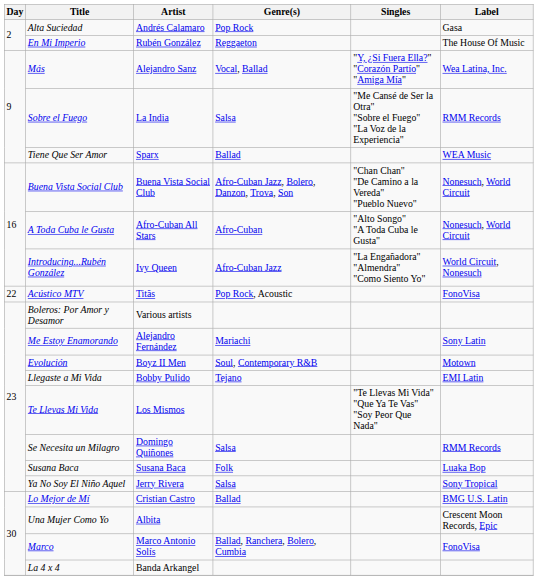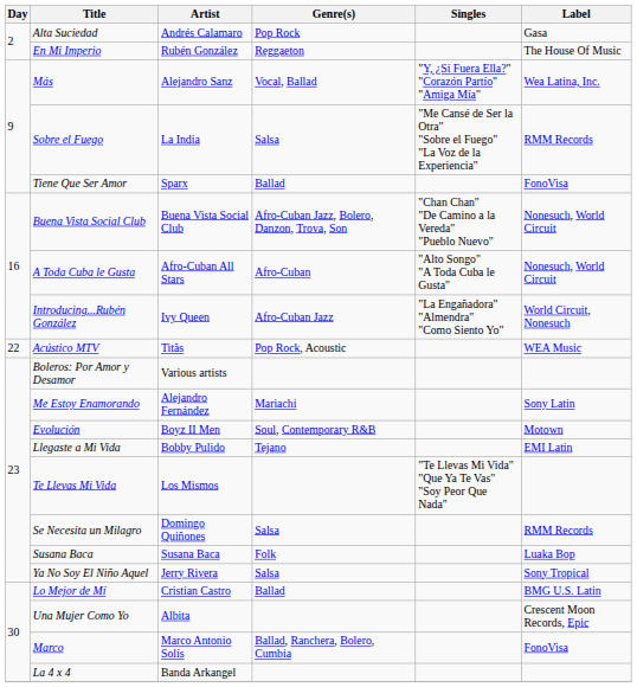 <table class="wikitable sortable" style="text-align: left;">
 <tr>
 <th>Day</th>
 <th>Title</th>
 <th>Artist</th>
 <th>Genre(s)</th>
 <th>Singles</th>
 <th>Label</th>
 </tr>
 <tr>
 <td rowspan="2">2</td>
 <td><em>Alta Suciedad</em></td>
 <td><a href='#'>Andrés Calamaro</a></td>
 <td><a href='#'>Pop Rock</a></td>
 <td></td>
 <td>Gasa</td>
 </tr>
 <tr>
 <td><em><a href='#'>En Mi Imperio</a></em></td>
 <td><a href='#'>Rubén González</a></td>
 <td><a href='#'>Reggaeton</a></td>
 <td></td>
 <td>The House Of Music</td>
 </tr>
 <tr>
 <td rowspan="3">9</td>
 <td><em><a href='#'>Más</a></em></td>
 <td><a href='#'>Alejandro Sanz</a></td>
 <td><a href='#'>Vocal</a>, <a href='#'>Ballad</a></td>
 <td>"<a href='#'>Y, ¿Si Fuera Ella?</a>"<br>"<a href='#'>Corazón Partío</a>"<br>"<a href='#'>Amiga Mía</a>"</td>
 <td><a href='#'>Wea Latina, Inc.</a></td>
 </tr>
 <tr>
 <td><em><a href='#'>Sobre el Fuego</a></em></td>
 <td><a href='#'>La India</a></td>
 <td><a href='#'>Salsa</a></td>
 <td>"Me Cansé de Ser la Otra"<br>"Sobre el Fuego"<br>"La Voz de la Experiencia"</td>
 <td><a href='#'>RMM Records</a></td>
 </tr>
 <tr>
 <td><em>Tiene Que Ser Amor</em></td>
 <td><a href='#'>Sparx</a></td>
 <td><a href='#'>Ballad</a></td>
 <td></td>
-<td><a href='#'>WEA Music</a></td>
+<td><a href='#'>FonoVisa</a></td>
 </tr>
 <tr>
 <td rowspan="3">16</td>
 <td><em><a href='#'>Buena Vista Social Club</a></em></td>
 <td><a href='#'>Buena Vista Social Club</a></td>
 <td><a href='#'>Afro-Cuban Jazz</a>, <a href='#'>Bolero</a>, <a href='#'>Danzon</a>, <a href='#'>Trova</a>, <a href='#'>Son</a></td>
 <td>"Chan Chan"<br>"De Camino a la Vereda"<br>"Pueblo Nuevo"</td>
 <td><a href='#'>Nonesuch</a>, <a href='#'>World Circuit</a></td>
 </tr>
 <tr>
 <td><em><a href='#'>A Toda Cuba le Gusta</a></em></td>
 <td><a href='#'>Afro-Cuban All Stars</a></td>
 <td><a href='#'>Afro-Cuban</a></td>
 <td>"Alto Songo"<br>"A Toda Cuba le Gusta"</td>
 <td><a href='#'>Nonesuch</a>, <a href='#'>World Circuit</a></td>
 </tr>
 <tr>
 <td><em><a href='#'>Introducing...Rubén González</a></em></td>
 <td><a href='#'>Ivy Queen</a></td>
 <td><a href='#'>Afro-Cuban Jazz</a></td>
 <td>"La Engañadora"<br>"Almendra"<br>"Como Siento Yo"</td>
 <td><a href='#'>World Circuit</a>, <a href='#'>Nonesuch</a></td>
 </tr>
 <tr>
 <td>22</td>
 <td><em><a href='#'>Acústico MTV</a></em></td>
 <td><a href='#'>Titãs</a></td>
 <td><a href='#'>Pop Rock</a>, Acoustic</td>
 <td></td>
-<td><a href='#'>FonoVisa</a></td>
+<td><a href='#'>WEA Music</a></td>
 </tr>
 <tr>
 <td rowspan="8">23</td>
 <td><em>Boleros: Por Amor y Desamor</em></td>
 <td>Various artists</td>
 <td></td>
 <td></td>
 <td></td>
 </tr>
 <tr>
 <td><em><a href='#'>Me Estoy Enamorando</a></em></td>
 <td><a href='#'>Alejandro Fernández</a></td>
 <td><a href='#'>Mariachi</a></td>
 <td></td>
 <td><a href='#'>Sony Latin</a></td>
 </tr>
 <tr>
 <td><em><a href='#'>Evolución</a></em></td>
 <td><a href='#'>Boyz II Men</a></td>
 <td><a href='#'>Soul</a>, <a href='#'>Contemporary R&B</a></td>
 <td></td>
 <td><a href='#'>Motown</a></td>
 </tr>
 <tr>
 <td><em>Llegaste a Mi Vida</em></td>
 <td><a href='#'>Bobby Pulido</a></td>
 <td><a href='#'>Tejano</a></td>
 <td></td>
 <td><a href='#'>EMI Latin</a></td>
 </tr>
 <tr>
 <td><em><a href='#'>Te Llevas Mi Vida</a></em></td>
 <td><a href='#'>Los Mismos</a></td>
 <td></td>
 <td>"Te Llevas Mi Vida"<br>"Que Ya Te Vas"<br>"Soy Peor Que Nada"</td>
 <td></td>
 </tr>
 <tr>
 <td><em>Se Necesita un Milagro</em></td>
 <td><a href='#'>Domingo Quiñones</a></td>
 <td><a href='#'>Salsa</a></td>
 <td></td>
 <td><a href='#'>RMM Records</a></td>
 </tr>
 <tr>
 <td><em>Susana Baca</em></td>
 <td><a href='#'>Susana Baca</a></td>
 <td><a href='#'>Folk</a></td>
 <td></td>
 <td><a href='#'>Luaka Bop</a></td>
 </tr>
 <tr>
 <td><em>Ya No Soy El Niño Aquel</em></td>
 <td><a href='#'>Jerry Rivera</a></td>
 <td><a href='#'>Salsa</a></td>
 <td></td>
 <td><a href='#'>Sony Tropical</a></td>
 </tr>
 <tr>
 <td rowspan="4">30</td>
 <td><em><a href='#'>Lo Mejor de Mí</a></em></td>
 <td><a href='#'>Cristian Castro</a></td>
 <td><a href='#'>Ballad</a></td>
 <td></td>
 <td><a href='#'>BMG U.S. Latin</a></td>
 </tr>
 <tr>
 <td><em>Una Mujer Como Yo</em></td>
 <td><a href='#'>Albita</a></td>
 <td></td>
 <td></td>
 <td>Crescent Moon Records, <a href='#'>Epic</a></td>
 </tr>
 <tr>
 <td><em><a href='#'>Marco</a></em></td>
 <td><a href='#'>Marco Antonio Solís</a></td>
 <td><a href='#'>Ballad</a>, <a href='#'>Ranchera</a>, <a href='#'>Bolero</a>, <a href='#'>Cumbia</a></td>
 <td></td>
 <td><a href='#'>FonoVisa</a></td>
 </tr>
 <tr>
 <td><em>La 4 x 4</em></td>
 <td>Banda Arkangel</td>
 <td></td>
 <td></td>
 <td></td>
 </tr>
 <tr>
 </tr>
 </table>
